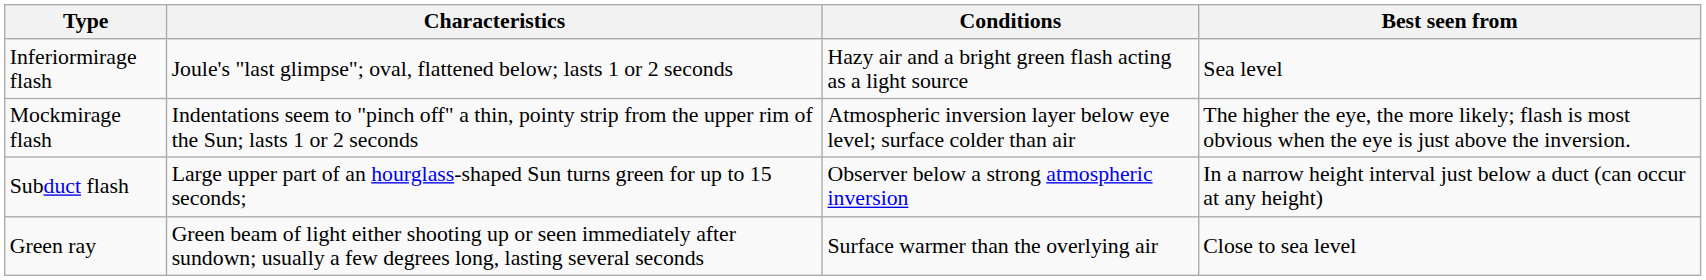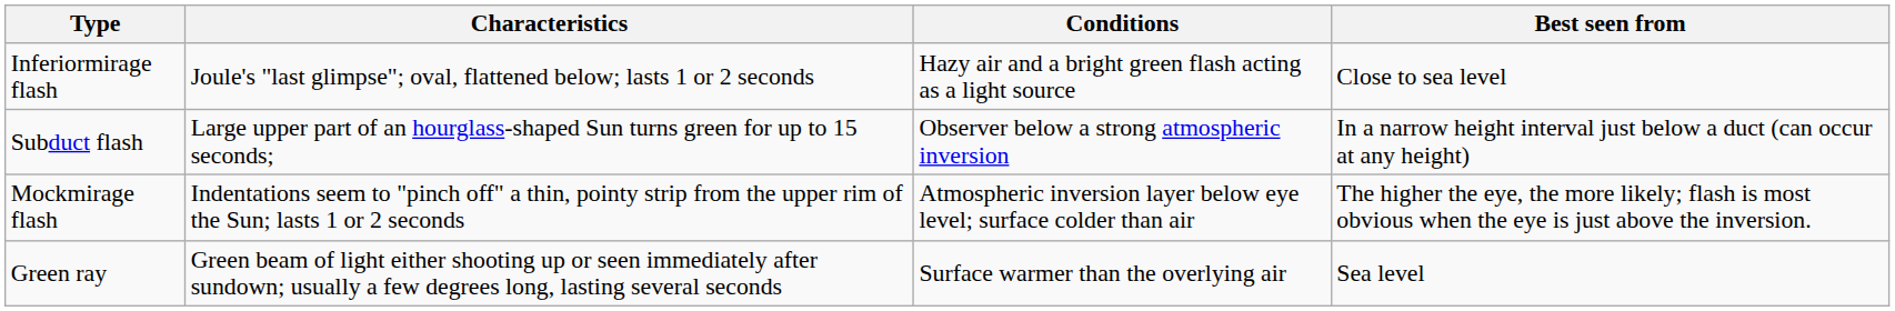 <table class="wikitable">
 <tr>
 <th>Type</th>
 <th>Characteristics</th>
 <th>Conditions</th>
 <th>Best seen from</th>
 </tr>
 <tr>
 <td>Inferiormirage flash</td>
 <td>Joule's "last glimpse"; oval, flattened below; lasts 1 or 2 seconds</td>
 <td>Hazy air and a bright green flash acting as a light source</td>
-<td>Sea level</td>
+<td>Close to sea level</td>
+</tr>
+<tr>
+<td>Sub<a href='#'>duct</a> flash</td>
+<td>Large upper part of an <a href='#'>hourglass</a>-shaped Sun turns green for up to 15 seconds;</td>
+<td>Observer below a strong <a href='#'>atmospheric inversion</a></td>
+<td>In a narrow height interval just below a duct (can occur at any height)</td>
 </tr>
 <tr>
 <td>Mockmirage flash</td>
 <td>Indentations seem to "pinch off" a thin, pointy strip from the upper rim of the Sun; lasts 1 or 2 seconds</td>
 <td>Atmospheric inversion layer below eye level; surface colder than air</td>
 <td>The higher the eye, the more likely; flash is most obvious when the eye is just above the inversion.</td>
 </tr>
 <tr>
-<td>Sub<a href='#'>duct</a> flash</td>
-<td>Large upper part of an <a href='#'>hourglass</a>-shaped Sun turns green for up to 15 seconds;</td>
-<td>Observer below a strong <a href='#'>atmospheric inversion</a></td>
-<td>In a narrow height interval just below a duct (can occur at any height)</td>
-</tr>
-<tr>
 <td>Green ray</td>
 <td>Green beam of light either shooting up or seen immediately after sundown; usually a few degrees long, lasting several seconds</td>
 <td>Surface warmer than the overlying air</td>
-<td>Close to sea level</td>
+<td>Sea level</td>
 </tr>
 </table>
